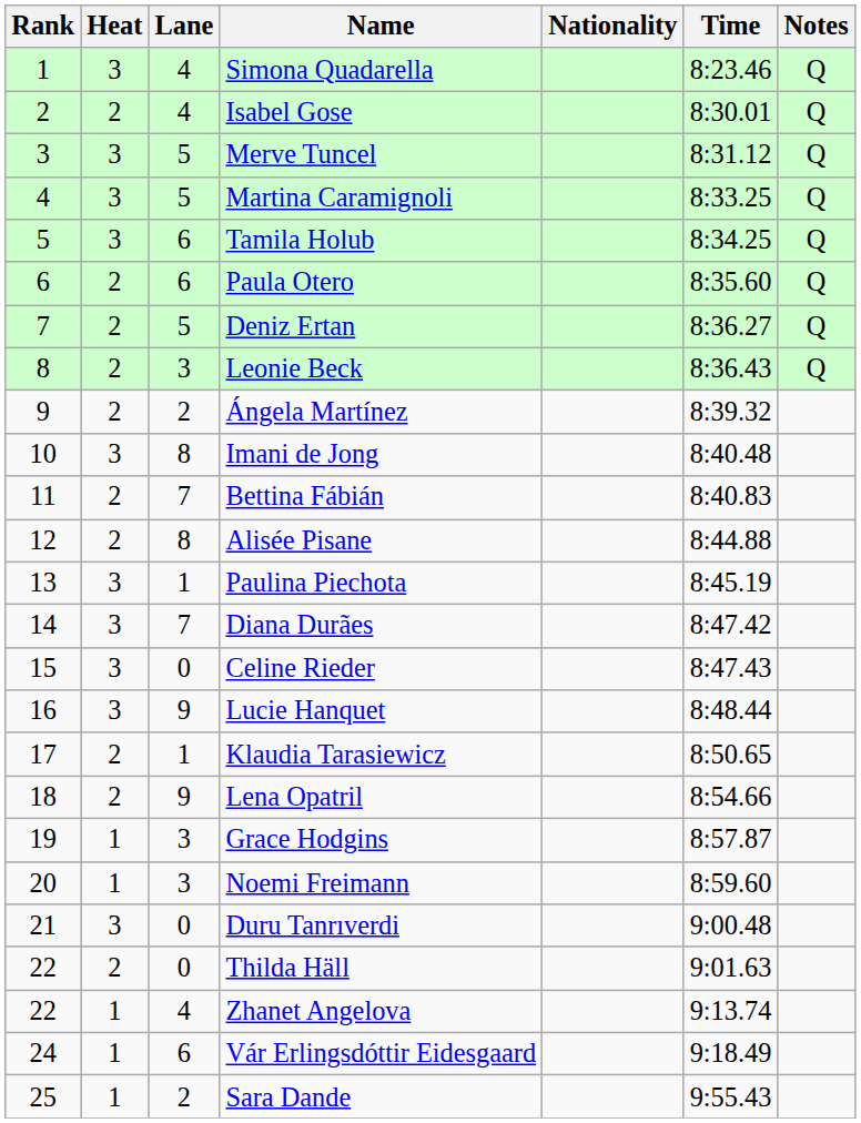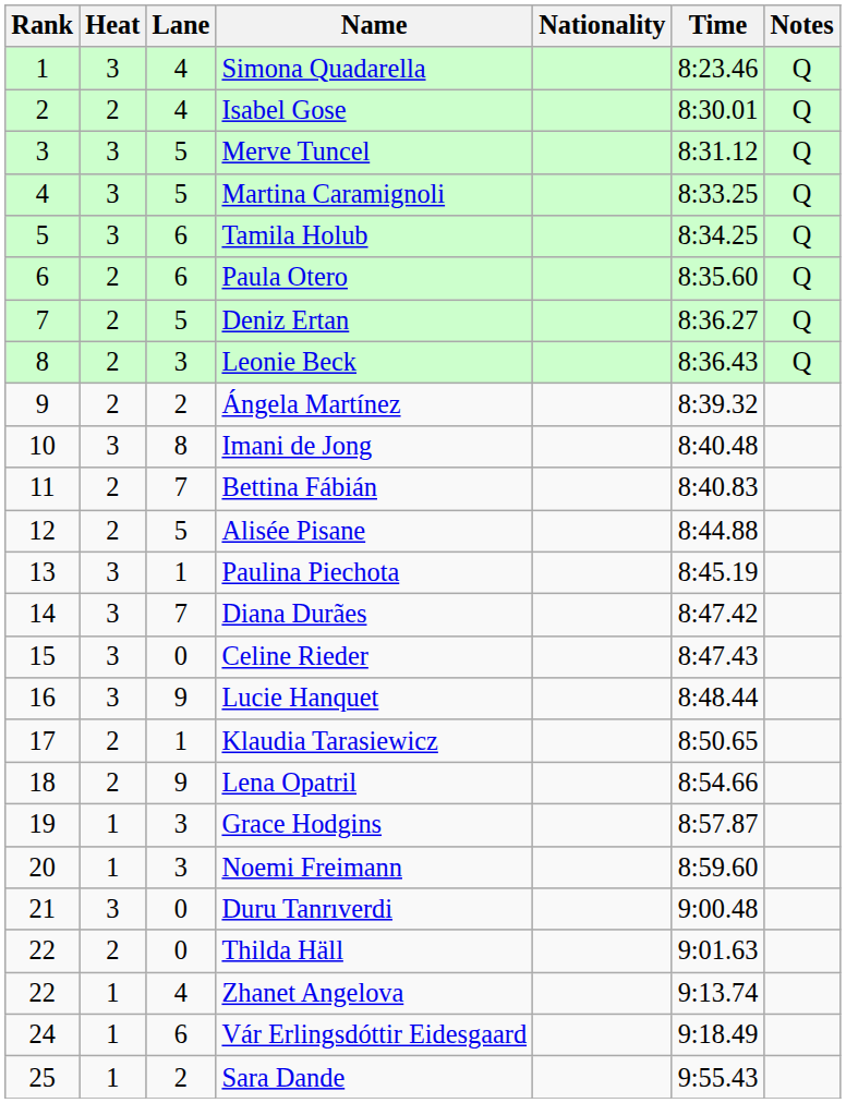 <table class="wikitable sortable" style="text-align:center">
 <tr>
 <th>Rank</th>
 <th>Heat</th>
 <th>Lane</th>
 <th>Name</th>
 <th>Nationality</th>
 <th>Time</th>
 <th>Notes</th>
 </tr>
 <tr bgcolor=ccffcc>
 <td>1</td>
 <td>3</td>
 <td>4</td>
 <td align=left><a href='#'>Simona Quadarella</a></td>
 <td align=left></td>
 <td>8:23.46</td>
 <td>Q</td>
 </tr>
 <tr bgcolor=ccffcc>
 <td>2</td>
 <td>2</td>
 <td>4</td>
 <td align=left><a href='#'>Isabel Gose</a></td>
 <td align=left></td>
 <td>8:30.01</td>
 <td>Q</td>
 </tr>
 <tr bgcolor=ccffcc>
 <td>3</td>
 <td>3</td>
 <td>5</td>
 <td align=left><a href='#'>Merve Tuncel</a></td>
 <td align=left></td>
 <td>8:31.12</td>
 <td>Q</td>
 </tr>
 <tr bgcolor=ccffcc>
 <td>4</td>
 <td>3</td>
 <td>5</td>
 <td align=left><a href='#'>Martina Caramignoli</a></td>
 <td align=left></td>
 <td>8:33.25</td>
 <td>Q</td>
 </tr>
 <tr bgcolor=ccffcc>
 <td>5</td>
 <td>3</td>
 <td>6</td>
 <td align=left><a href='#'>Tamila Holub</a></td>
 <td align=left></td>
 <td>8:34.25</td>
 <td>Q</td>
 </tr>
 <tr bgcolor=ccffcc>
 <td>6</td>
 <td>2</td>
 <td>6</td>
 <td align=left><a href='#'>Paula Otero</a></td>
 <td align=left></td>
 <td>8:35.60</td>
 <td>Q</td>
 </tr>
 <tr bgcolor=ccffcc>
 <td>7</td>
 <td>2</td>
 <td>5</td>
 <td align=left><a href='#'>Deniz Ertan</a></td>
 <td align=left></td>
 <td>8:36.27</td>
 <td>Q</td>
 </tr>
 <tr bgcolor=ccffcc>
 <td>8</td>
 <td>2</td>
 <td>3</td>
 <td align=left><a href='#'>Leonie Beck</a></td>
 <td align=left></td>
 <td>8:36.43</td>
 <td>Q</td>
 </tr>
 <tr>
 <td>9</td>
 <td>2</td>
 <td>2</td>
 <td align=left><a href='#'>Ángela Martínez</a></td>
 <td align=left></td>
 <td>8:39.32</td>
 <td></td>
 </tr>
 <tr>
 <td>10</td>
 <td>3</td>
 <td>8</td>
 <td align=left><a href='#'>Imani de Jong</a></td>
 <td align=left></td>
 <td>8:40.48</td>
 <td></td>
 </tr>
 <tr>
 <td>11</td>
 <td>2</td>
 <td>7</td>
 <td align=left><a href='#'>Bettina Fábián</a></td>
 <td align=left></td>
 <td>8:40.83</td>
 <td></td>
 </tr>
 <tr>
 <td>12</td>
 <td>2</td>
-<td>8</td>
+<td>5</td>
 <td align=left><a href='#'>Alisée Pisane</a></td>
 <td align=left></td>
 <td>8:44.88</td>
 <td></td>
 </tr>
 <tr>
 <td>13</td>
 <td>3</td>
 <td>1</td>
 <td align=left><a href='#'>Paulina Piechota</a></td>
 <td align=left></td>
 <td>8:45.19</td>
 <td></td>
 </tr>
 <tr>
 <td>14</td>
 <td>3</td>
 <td>7</td>
 <td align=left><a href='#'>Diana Durães</a></td>
 <td align=left></td>
 <td>8:47.42</td>
 <td></td>
 </tr>
 <tr>
 <td>15</td>
 <td>3</td>
 <td>0</td>
 <td align=left><a href='#'>Celine Rieder</a></td>
 <td align=left></td>
 <td>8:47.43</td>
 <td></td>
 </tr>
 <tr>
 <td>16</td>
 <td>3</td>
 <td>9</td>
 <td align=left><a href='#'>Lucie Hanquet</a></td>
 <td align=left></td>
 <td>8:48.44</td>
 <td></td>
 </tr>
 <tr>
 <td>17</td>
 <td>2</td>
 <td>1</td>
 <td align=left><a href='#'>Klaudia Tarasiewicz</a></td>
 <td align=left></td>
 <td>8:50.65</td>
 <td></td>
 </tr>
 <tr>
 <td>18</td>
 <td>2</td>
 <td>9</td>
 <td align=left><a href='#'>Lena Opatril</a></td>
 <td align=left></td>
 <td>8:54.66</td>
 <td></td>
 </tr>
 <tr>
 <td>19</td>
 <td>1</td>
 <td>3</td>
 <td align=left><a href='#'>Grace Hodgins</a></td>
 <td align=left></td>
 <td>8:57.87</td>
 <td></td>
 </tr>
 <tr>
 <td>20</td>
 <td>1</td>
 <td>3</td>
 <td align=left><a href='#'>Noemi Freimann</a></td>
 <td align=left></td>
 <td>8:59.60</td>
 <td></td>
 </tr>
 <tr>
 <td>21</td>
 <td>3</td>
 <td>0</td>
 <td align=left><a href='#'>Duru Tanrıverdi</a></td>
 <td align=left></td>
 <td>9:00.48</td>
 <td></td>
 </tr>
 <tr>
 <td>22</td>
 <td>2</td>
 <td>0</td>
 <td align=left><a href='#'>Thilda Häll</a></td>
 <td align=left></td>
 <td>9:01.63</td>
 <td></td>
 </tr>
 <tr>
 <td>22</td>
 <td>1</td>
 <td>4</td>
 <td align=left><a href='#'>Zhanet Angelova</a></td>
 <td align=left></td>
 <td>9:13.74</td>
 <td></td>
 </tr>
 <tr>
 <td>24</td>
 <td>1</td>
 <td>6</td>
 <td align=left><a href='#'>Vár Erlingsdóttir Eidesgaard</a></td>
 <td align=left></td>
 <td>9:18.49</td>
 <td></td>
 </tr>
 <tr>
 <td>25</td>
 <td>1</td>
 <td>2</td>
 <td align=left><a href='#'>Sara Dande</a></td>
 <td align=left></td>
 <td>9:55.43</td>
 <td></td>
 </tr>
 </table>
